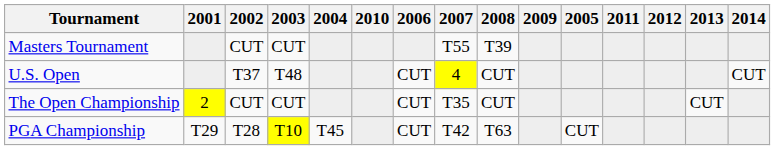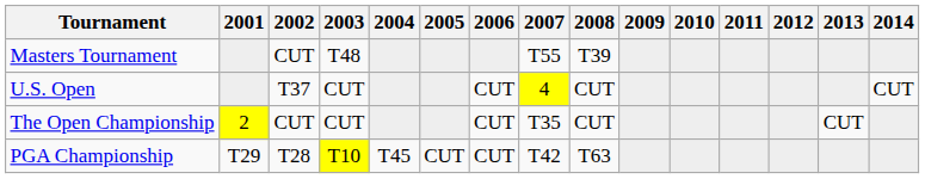 <table class="wikitable" style="font-size:95%;text-align:center;">
 <tr>
 <th>Tournament</th>
 <th>2001</th>
 <th>2002</th>
 <th>2003</th>
 <th>2004</th>
-<th>2010</th>
+<th>2005</th>
 <th>2006</th>
 <th>2007</th>
 <th>2008</th>
 <th>2009</th>
-<th>2005</th>
+<th>2010</th>
 <th>2011</th>
 <th>2012</th>
 <th>2013</th>
 <th>2014</th>
 </tr>
 <tr>
 <td align=left><a href='#'>Masters Tournament</a></td>
 <td style="background:#eeeeee;"></td>
 <td>CUT</td>
-<td>CUT</td>
+<td>T48</td>
 <td style="background:#eeeeee;"></td>
 <td style="background:#eeeeee;"></td>
 <td style="background:#eeeeee;"></td>
 <td>T55</td>
 <td>T39</td>
 <td style="background:#eeeeee;"></td>
 <td style="background:#eeeeee;"></td>
 <td style="background:#eeeeee;"></td>
 <td style="background:#eeeeee;"></td>
 <td style="background:#eeeeee;"></td>
 <td style="background:#eeeeee;"></td>
 </tr>
 <tr>
 <td align=left><a href='#'>U.S. Open</a></td>
 <td style="background:#eeeeee;"></td>
 <td>T37</td>
-<td>T48</td>
+<td>CUT</td>
 <td style="background:#eeeeee;"></td>
 <td style="background:#eeeeee;"></td>
 <td>CUT</td>
 <td style="background:yellow;">4</td>
 <td>CUT</td>
 <td style="background:#eeeeee;"></td>
 <td style="background:#eeeeee;"></td>
 <td style="background:#eeeeee;"></td>
 <td style="background:#eeeeee;"></td>
 <td style="background:#eeeeee;"></td>
 <td>CUT</td>
 </tr>
 <tr>
 <td align=left><a href='#'>The Open Championship</a></td>
 <td style="background:yellow;">2</td>
 <td>CUT</td>
 <td>CUT</td>
 <td style="background:#eeeeee;"></td>
 <td style="background:#eeeeee;"></td>
 <td>CUT</td>
 <td>T35</td>
 <td>CUT</td>
 <td style="background:#eeeeee;"></td>
 <td style="background:#eeeeee;"></td>
 <td style="background:#eeeeee;"></td>
 <td style="background:#eeeeee;"></td>
 <td>CUT</td>
 <td style="background:#eeeeee;"></td>
 </tr>
 <tr>
 <td align=left><a href='#'>PGA Championship</a></td>
 <td>T29</td>
 <td>T28</td>
 <td style="background:yellow;">T10</td>
 <td>T45</td>
-<td style="background:#eeeeee;"></td>
+<td>CUT</td>
 <td>CUT</td>
 <td>T42</td>
 <td>T63</td>
 <td style="background:#eeeeee;"></td>
-<td>CUT</td>
+<td style="background:#eeeeee;"></td>
 <td style="background:#eeeeee;"></td>
 <td style="background:#eeeeee;"></td>
 <td style="background:#eeeeee;"></td>
 <td style="background:#eeeeee;"></td>
 </tr>
 </table>
